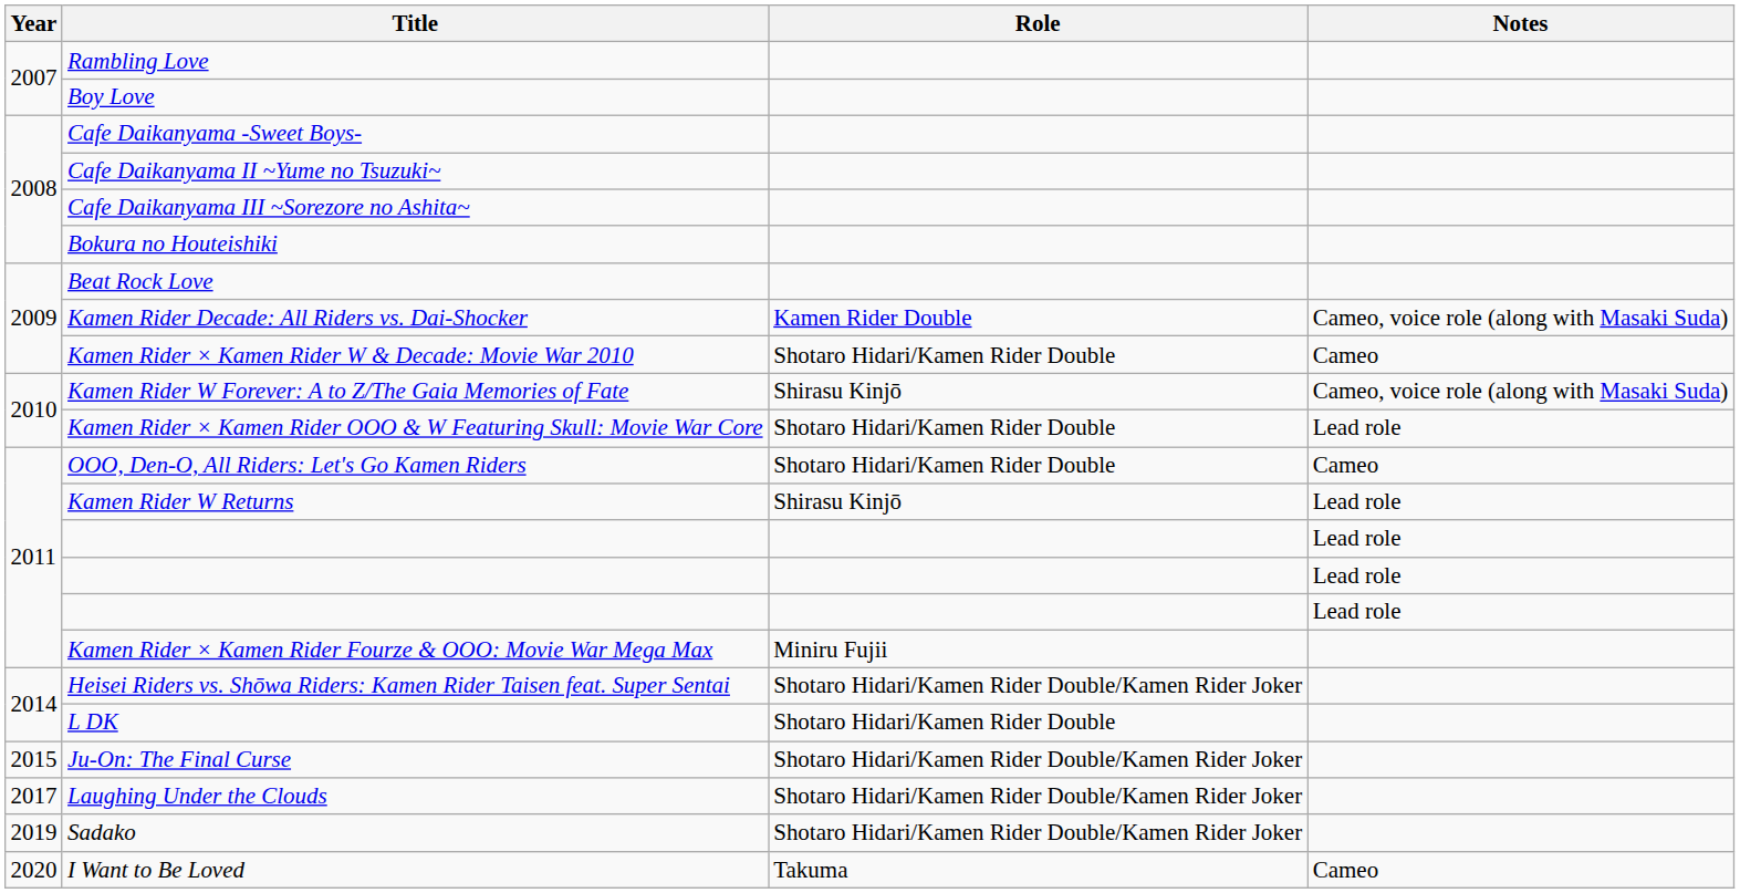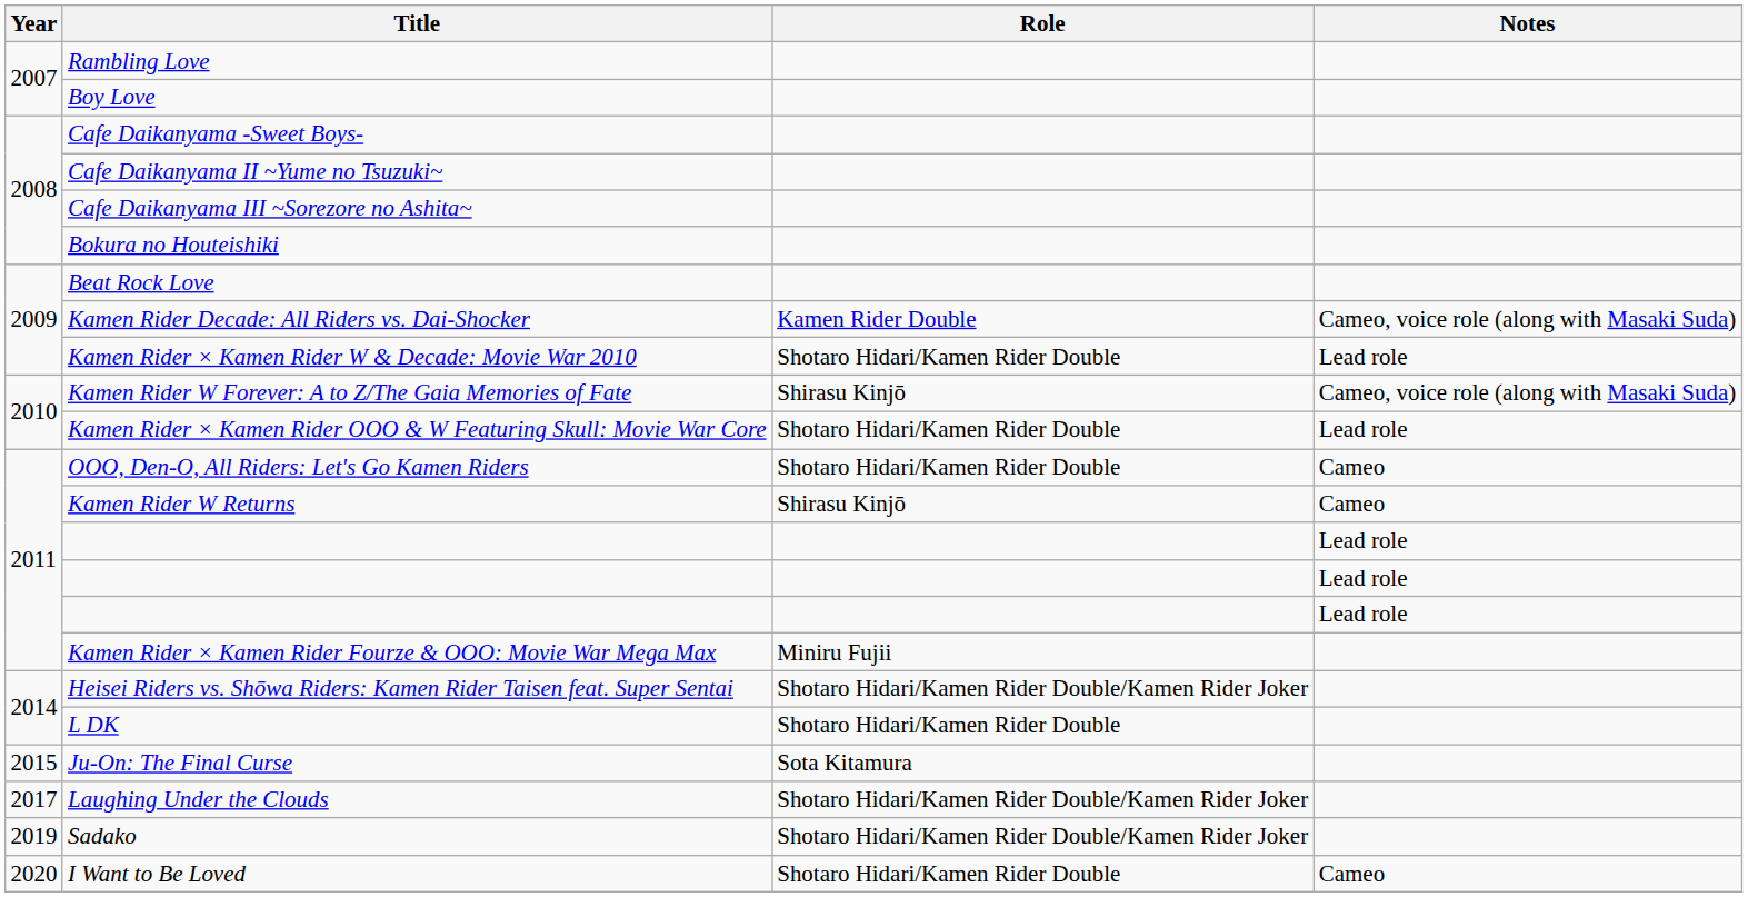 <table class="wikitable">
 <tr>
 <th>Year</th>
 <th>Title</th>
 <th>Role</th>
 <th>Notes</th>
 </tr>
 <tr>
 <td rowspan="2">2007</td>
 <td><em><a href='#'>Rambling Love</a></em></td>
 <td></td>
 <td></td>
 </tr>
 <tr>
 <td><em><a href='#'>Boy Love</a></em></td>
 <td></td>
 <td></td>
 </tr>
 <tr>
 <td rowspan="4">2008</td>
 <td><em><a href='#'>Cafe Daikanyama -Sweet Boys-</a></em></td>
 <td></td>
 <td></td>
 </tr>
 <tr>
 <td><em><a href='#'>Cafe Daikanyama II ~Yume no Tsuzuki~</a></em></td>
 <td></td>
 <td></td>
 </tr>
 <tr>
 <td><em><a href='#'>Cafe Daikanyama III ~Sorezore no Ashita~</a></em></td>
 <td></td>
 <td></td>
 </tr>
 <tr>
 <td><em><a href='#'>Bokura no Houteishiki</a></em></td>
 <td></td>
 <td></td>
 </tr>
 <tr>
 <td rowspan="3">2009</td>
 <td><em><a href='#'>Beat Rock Love</a></em></td>
 <td></td>
 <td></td>
 </tr>
 <tr>
 <td><em><a href='#'>Kamen Rider Decade: All Riders vs. Dai-Shocker</a></em></td>
 <td><a href='#'>Kamen Rider Double</a></td>
 <td>Cameo, voice role (along with <a href='#'>Masaki Suda</a>)</td>
 </tr>
 <tr>
 <td><em><a href='#'>Kamen Rider × Kamen Rider W & Decade: Movie War 2010</a></em></td>
 <td>Shotaro Hidari/Kamen Rider Double</td>
-<td>Cameo</td>
+<td>Lead role</td>
 </tr>
 <tr>
 <td rowspan="2">2010</td>
 <td><em><a href='#'>Kamen Rider W Forever: A to Z/The Gaia Memories of Fate</a></em></td>
 <td>Shirasu Kinjō</td>
 <td>Cameo, voice role (along with <a href='#'>Masaki Suda</a>)</td>
 </tr>
 <tr>
 <td><em><a href='#'>Kamen Rider × Kamen Rider OOO & W Featuring Skull: Movie War Core</a></em></td>
 <td>Shotaro Hidari/Kamen Rider Double</td>
 <td>Lead role</td>
 </tr>
 <tr>
 <td rowspan="6">2011</td>
 <td><em><a href='#'>OOO, Den-O, All Riders: Let's Go Kamen Riders</a></em></td>
 <td>Shotaro Hidari/Kamen Rider Double</td>
 <td>Cameo</td>
 </tr>
 <tr>
 <td><em><a href='#'>Kamen Rider W Returns</a></em></td>
 <td>Shirasu Kinjō</td>
-<td>Lead role</td>
+<td>Cameo</td>
 </tr>
 <tr>
 <td><em></em></td>
 <td></td>
 <td>Lead role</td>
 </tr>
 <tr>
 <td><em></em></td>
 <td></td>
 <td>Lead role</td>
 </tr>
 <tr>
 <td><em></em></td>
 <td></td>
 <td>Lead role</td>
 </tr>
 <tr>
 <td><em><a href='#'>Kamen Rider × Kamen Rider Fourze & OOO: Movie War Mega Max</a></em></td>
 <td>Miniru Fujii</td>
 <td></td>
 </tr>
 <tr>
 <td rowspan="2">2014</td>
 <td><em><a href='#'>Heisei Riders vs. Shōwa Riders: Kamen Rider Taisen feat. Super Sentai</a></em></td>
 <td>Shotaro Hidari/Kamen Rider Double/Kamen Rider Joker</td>
 <td></td>
 </tr>
 <tr>
 <td><em><a href='#'>L DK</a></em></td>
 <td>Shotaro Hidari/Kamen Rider Double</td>
 <td></td>
 </tr>
 <tr>
 <td>2015</td>
 <td><em><a href='#'>Ju-On: The Final Curse</a></em></td>
-<td>Shotaro Hidari/Kamen Rider Double/Kamen Rider Joker</td>
+<td>Sota Kitamura</td>
 <td></td>
 </tr>
 <tr>
 <td>2017</td>
 <td><em><a href='#'>Laughing Under the Clouds</a></em></td>
 <td>Shotaro Hidari/Kamen Rider Double/Kamen Rider Joker</td>
 <td></td>
 </tr>
 <tr>
 <td>2019</td>
 <td><em>Sadako</em></td>
 <td>Shotaro Hidari/Kamen Rider Double/Kamen Rider Joker</td>
 <td></td>
 </tr>
 <tr>
 <td>2020</td>
 <td><em>I Want to Be Loved</em></td>
-<td>Takuma</td>
+<td>Shotaro Hidari/Kamen Rider Double</td>
 <td>Cameo</td>
 </tr>
 <tr>
 </tr>
 </table>
